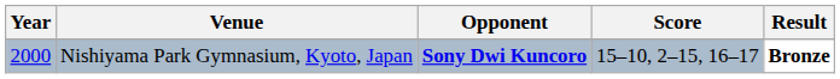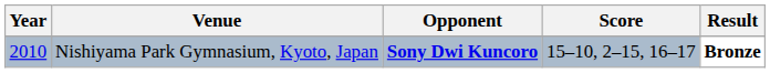 <table class="sortable wikitable" style="font-size: 90%;">
 <tr>
 <th>Year</th>
 <th>Venue</th>
 <th>Opponent</th>
 <th>Score</th>
 <th>Result</th>
 </tr>
 <tr>
 </tr>
 <tr style="background:#AABBCC">
-<td align="center"><a href='#'>2000</a></td>
+<td align="center"><a href='#'>2010</a></td>
 <td align="left">Nishiyama Park Gymnasium, <a href='#'>Kyoto</a>, <a href='#'>Japan</a></td>
 <td align="left"><strong> <a href='#'>Sony Dwi Kuncoro</a></strong></td>
 <td align="left">15–10, 2–15, 16–17</td>
 <td style="text-align:left; background:white"> <strong>Bronze</strong></td>
 </tr>
 </table>
